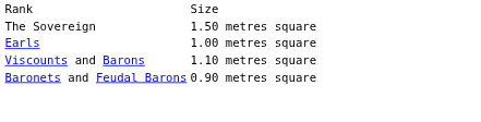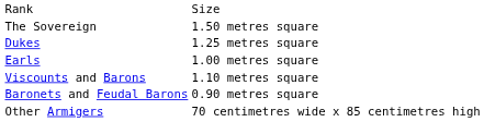 <table>
 <tr>
 <td>Rank</td>
 <td>Size</td>
 </tr>
 <tr>
 <td>The Sovereign</td>
 <td>1.50 metres square</td>
+</tr>
+<tr>
+<td><a href='#'>Dukes</a></td>
+<td>1.25 metres square</td>
 </tr>
 <tr>
 <td><a href='#'>Earls</a></td>
 <td>1.00 metres square</td>
 </tr>
 <tr>
 <td><a href='#'>Viscounts</a> and <a href='#'>Barons</a></td>
 <td>1.10 metres square</td>
 </tr>
 <tr>
 <td><a href='#'>Baronets</a> and <a href='#'>Feudal Barons</a></td>
 <td>0.90 metres square</td>
 </tr>
+<tr>
+<td>Other <a href='#'>Armigers</a></td>
+<td>70 centimetres wide x 85 centimetres high</td>
+</tr>
 </table>
